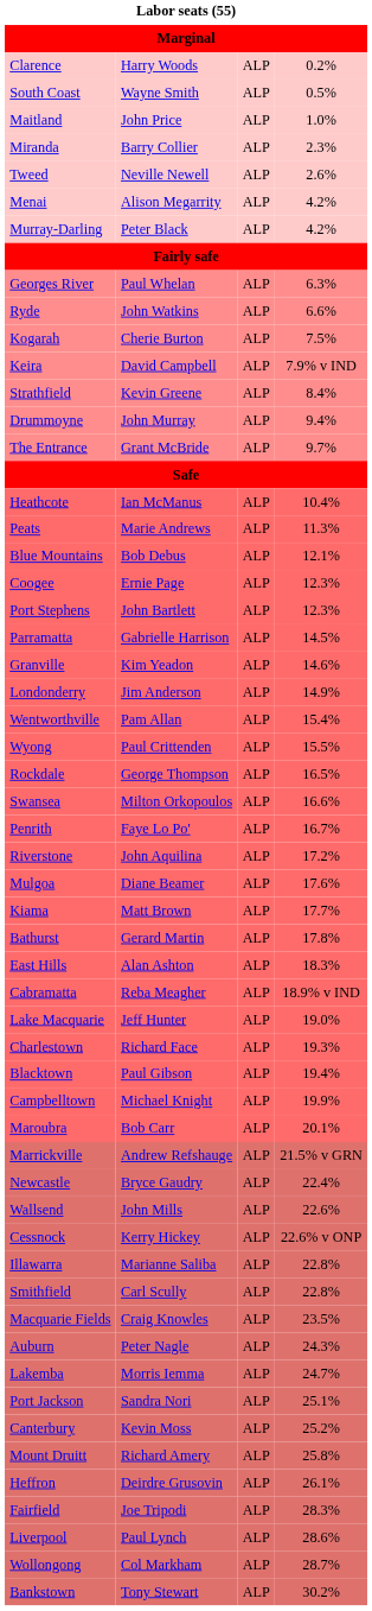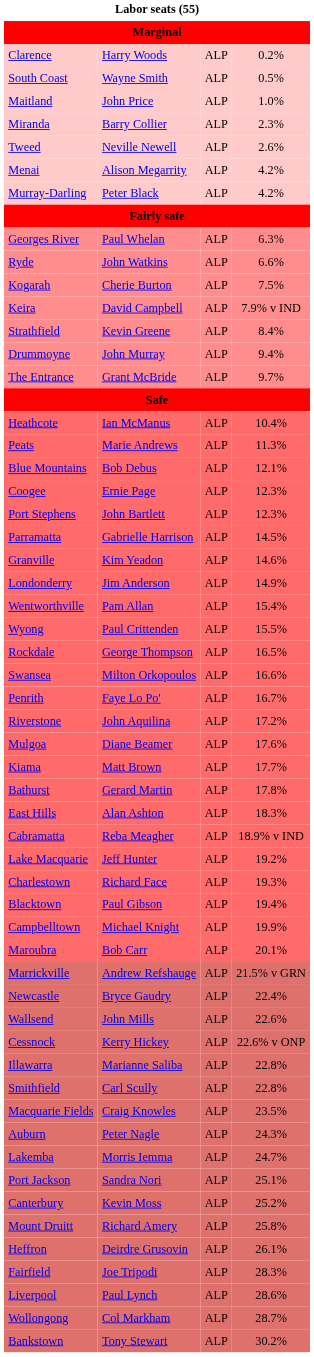 <table class="toccolours" cellpadding="5" cellspacing="0" style="float:left; margin-right:.5em; margin-top:.4em; font-size:90%;">
 <tr>
 <td COLSPAN=4 align="center"><strong>Labor seats (55)</strong></td>
 </tr>
 <tr>
 <td COLSPAN=4 align="center" bgcolor="red"><span><strong>Marginal</strong></span></td>
 </tr>
 <tr>
 <td align="left" bgcolor="FFCACA"><a href='#'>Clarence</a></td>
 <td align="left" bgcolor="FFCACA"><a href='#'>Harry Woods</a></td>
 <td align="left" bgcolor="FFCACA">ALP</td>
 <td align="center" bgcolor="FFCACA">0.2%</td>
 </tr>
 <tr>
 <td align="left" bgcolor="FFCACA"><a href='#'>South Coast</a></td>
 <td align="left" bgcolor="FFCACA"><a href='#'>Wayne Smith</a></td>
 <td align="left" bgcolor="FFCACA">ALP</td>
 <td align="center" bgcolor="FFCACA">0.5%</td>
 </tr>
 <tr>
 <td align="left" bgcolor="FFCACA"><a href='#'>Maitland</a></td>
 <td align="left" bgcolor="FFCACA"><a href='#'>John Price</a></td>
 <td align="left" bgcolor="FFCACA">ALP</td>
 <td align="center" bgcolor="FFCACA">1.0%</td>
 </tr>
 <tr>
 <td align="left" bgcolor="FFCACA"><a href='#'>Miranda</a></td>
 <td align="left" bgcolor="FFCACA"><a href='#'>Barry Collier</a></td>
 <td align="left" bgcolor="FFCACA">ALP</td>
 <td align="center" bgcolor="FFCACA">2.3%</td>
 </tr>
 <tr>
 <td align="left" bgcolor="FFCACA"><a href='#'>Tweed</a></td>
 <td align="left" bgcolor="FFCACA"><a href='#'>Neville Newell</a></td>
 <td align="left" bgcolor="FFCACA">ALP</td>
 <td align="center" bgcolor="FFCACA">2.6%</td>
 </tr>
 <tr>
 <td align="left" bgcolor="FFCACA"><a href='#'>Menai</a></td>
 <td align="left" bgcolor="FFCACA"><a href='#'>Alison Megarrity</a></td>
 <td align="left" bgcolor="FFCACA">ALP</td>
 <td align="center" bgcolor="FFCACA">4.2%</td>
 </tr>
 <tr>
 <td align="left" bgcolor="FFCACA"><a href='#'>Murray-Darling</a></td>
 <td align="left" bgcolor="FFCACA"><a href='#'>Peter Black</a></td>
 <td align="left" bgcolor="FFCACA">ALP</td>
 <td align="center" bgcolor="FFCACA">4.2%</td>
 </tr>
 <tr>
 <td COLSPAN=4 align="center" bgcolor="red"><span><strong>Fairly safe</strong></span></td>
 </tr>
 <tr>
 <td align="left" bgcolor="FF8D8D"><a href='#'>Georges River</a></td>
 <td align="left" bgcolor="FF8D8D"><a href='#'>Paul Whelan</a></td>
 <td align="left" bgcolor="FF8D8D">ALP</td>
 <td align="center" bgcolor="FF8D8D">6.3%</td>
 </tr>
 <tr>
 <td align="left" bgcolor="FF8D8D"><a href='#'>Ryde</a></td>
 <td align="left" bgcolor="FF8D8D"><a href='#'>John Watkins</a></td>
 <td align="left" bgcolor="FF8D8D">ALP</td>
 <td align="center" bgcolor="FF8D8D">6.6%</td>
 </tr>
 <tr>
 <td align="left" bgcolor="FF8D8D"><a href='#'>Kogarah</a></td>
 <td align="left" bgcolor="FF8D8D"><a href='#'>Cherie Burton</a></td>
 <td align="left" bgcolor="FF8D8D">ALP</td>
 <td align="center" bgcolor="FF8D8D">7.5%</td>
 </tr>
 <tr>
 <td align="left" bgcolor="FF8D8D"><a href='#'>Keira</a></td>
 <td align="left" bgcolor="FF8D8D"><a href='#'>David Campbell</a></td>
 <td align="left" bgcolor="FF8D8D">ALP</td>
 <td align="center" bgcolor="FF8D8D">7.9% v IND</td>
 </tr>
 <tr>
 <td align="left" bgcolor="FF8D8D"><a href='#'>Strathfield</a></td>
 <td align="left" bgcolor="FF8D8D"><a href='#'>Kevin Greene</a></td>
 <td align="left" bgcolor="FF8D8D">ALP</td>
 <td align="center" bgcolor="FF8D8D">8.4%</td>
 </tr>
 <tr>
 <td align="left" bgcolor="FF8D8D"><a href='#'>Drummoyne</a></td>
 <td align="left" bgcolor="FF8D8D"><a href='#'>John Murray</a></td>
 <td align="left" bgcolor="FF8D8D">ALP</td>
 <td align="center" bgcolor="FF8D8D">9.4%</td>
 </tr>
 <tr>
 <td align="left" bgcolor="FF8D8D"><a href='#'>The Entrance</a></td>
 <td align="left" bgcolor="FF8D8D"><a href='#'>Grant McBride</a></td>
 <td align="left" bgcolor="FF8D8D">ALP</td>
 <td align="center" bgcolor="FF8D8D">9.7%</td>
 </tr>
 <tr>
 <td COLSPAN=4 align="center" bgcolor="red"><span><strong>Safe</strong></span></td>
 </tr>
 <tr>
 <td align="left" bgcolor="FF6B6B"><a href='#'>Heathcote</a></td>
 <td align="left" bgcolor="FF6B6B"><a href='#'>Ian McManus</a></td>
 <td align="left" bgcolor="FF6B6B">ALP</td>
 <td align="center" bgcolor="FF6B6B">10.4%</td>
 </tr>
 <tr>
 <td align="left" bgcolor="FF6B6B"><a href='#'>Peats</a></td>
 <td align="left" bgcolor="FF6B6B"><a href='#'>Marie Andrews</a></td>
 <td align="left" bgcolor="FF6B6B">ALP</td>
 <td align="center" bgcolor="FF6B6B">11.3%</td>
 </tr>
 <tr>
 <td align="left" bgcolor="FF6B6B"><a href='#'>Blue Mountains</a></td>
 <td align="left" bgcolor="FF6B6B"><a href='#'>Bob Debus</a></td>
 <td align="left" bgcolor="FF6B6B">ALP</td>
 <td align="center" bgcolor="FF6B6B">12.1%</td>
 </tr>
 <tr>
 <td align="left" bgcolor="FF6B6B"><a href='#'>Coogee</a></td>
 <td align="left" bgcolor="FF6B6B"><a href='#'>Ernie Page</a></td>
 <td align="left" bgcolor="FF6B6B">ALP</td>
 <td align="center" bgcolor="FF6B6B">12.3%</td>
 </tr>
 <tr>
 <td align="left" bgcolor="FF6B6B"><a href='#'>Port Stephens</a></td>
 <td align="left" bgcolor="FF6B6B"><a href='#'>John Bartlett</a></td>
 <td align="left" bgcolor="FF6B6B">ALP</td>
 <td align="center" bgcolor="FF6B6B">12.3%</td>
 </tr>
 <tr>
 <td align="left" bgcolor="FF6B6B"><a href='#'>Parramatta</a></td>
 <td align="left" bgcolor="FF6B6B"><a href='#'>Gabrielle Harrison</a></td>
 <td align="left" bgcolor="FF6B6B">ALP</td>
 <td align="center" bgcolor="FF6B6B">14.5%</td>
 </tr>
 <tr>
 <td align="left" bgcolor="FF6B6B"><a href='#'>Granville</a></td>
 <td align="left" bgcolor="FF6B6B"><a href='#'>Kim Yeadon</a></td>
 <td align="left" bgcolor="FF6B6B">ALP</td>
 <td align="center" bgcolor="FF6B6B">14.6%</td>
 </tr>
 <tr>
 <td align="left" bgcolor="FF6B6B"><a href='#'>Londonderry</a></td>
 <td align="left" bgcolor="FF6B6B"><a href='#'>Jim Anderson</a></td>
 <td align="left" bgcolor="FF6B6B">ALP</td>
 <td align="center" bgcolor="FF6B6B">14.9%</td>
 </tr>
 <tr>
 <td align="left" bgcolor="FF6B6B"><a href='#'>Wentworthville</a></td>
 <td align="left" bgcolor="FF6B6B"><a href='#'>Pam Allan</a></td>
 <td align="left" bgcolor="FF6B6B">ALP</td>
 <td align="center" bgcolor="FF6B6B">15.4%</td>
 </tr>
 <tr>
 <td align="left" bgcolor="FF6B6B"><a href='#'>Wyong</a></td>
 <td align="left" bgcolor="FF6B6B"><a href='#'>Paul Crittenden</a></td>
 <td align="left" bgcolor="FF6B6B">ALP</td>
 <td align="center" bgcolor="FF6B6B">15.5%</td>
 </tr>
 <tr>
 <td align="left" bgcolor="FF6B6B"><a href='#'>Rockdale</a></td>
 <td align="left" bgcolor="FF6B6B"><a href='#'>George Thompson</a></td>
 <td align="left" bgcolor="FF6B6B">ALP</td>
 <td align="center" bgcolor="FF6B6B">16.5%</td>
 </tr>
 <tr>
 <td align="left" bgcolor="FF6B6B"><a href='#'>Swansea</a></td>
 <td align="left" bgcolor="FF6B6B"><a href='#'>Milton Orkopoulos</a></td>
 <td align="left" bgcolor="FF6B6B">ALP</td>
 <td align="center" bgcolor="FF6B6B">16.6%</td>
 </tr>
 <tr>
 <td align="left" bgcolor="FF6B6B"><a href='#'>Penrith</a></td>
 <td align="left" bgcolor="FF6B6B"><a href='#'>Faye Lo Po'</a></td>
 <td align="left" bgcolor="FF6B6B">ALP</td>
 <td align="center" bgcolor="FF6B6B">16.7%</td>
 </tr>
 <tr>
 <td align="left" bgcolor="FF6B6B"><a href='#'>Riverstone</a></td>
 <td align="left" bgcolor="FF6B6B"><a href='#'>John Aquilina</a></td>
 <td align="left" bgcolor="FF6B6B">ALP</td>
 <td align="center" bgcolor="FF6B6B">17.2%</td>
 </tr>
 <tr>
 <td align="left" bgcolor="FF6B6B"><a href='#'>Mulgoa</a></td>
 <td align="left" bgcolor="FF6B6B"><a href='#'>Diane Beamer</a></td>
 <td align="left" bgcolor="FF6B6B">ALP</td>
 <td align="center" bgcolor="FF6B6B">17.6%</td>
 </tr>
 <tr>
 <td align="left" bgcolor="FF6B6B"><a href='#'>Kiama</a></td>
 <td align="left" bgcolor="FF6B6B"><a href='#'>Matt Brown</a></td>
 <td align="left" bgcolor="FF6B6B">ALP</td>
 <td align="center" bgcolor="FF6B6B">17.7%</td>
 </tr>
 <tr>
 <td align="left" bgcolor="FF6B6B"><a href='#'>Bathurst</a></td>
 <td align="left" bgcolor="FF6B6B"><a href='#'>Gerard Martin</a></td>
 <td align="left" bgcolor="FF6B6B">ALP</td>
 <td align="center" bgcolor="FF6B6B">17.8%</td>
 </tr>
 <tr>
 <td align="left" bgcolor="FF6B6B"><a href='#'>East Hills</a></td>
 <td align="left" bgcolor="FF6B6B"><a href='#'>Alan Ashton</a></td>
 <td align="left" bgcolor="FF6B6B">ALP</td>
 <td align="center" bgcolor="FF6B6B">18.3%</td>
 </tr>
 <tr>
 <td align="left" bgcolor="FF6B6B"><a href='#'>Cabramatta</a></td>
 <td align="left" bgcolor="FF6B6B"><a href='#'>Reba Meagher</a></td>
 <td align="left" bgcolor="FF6B6B">ALP</td>
 <td align="center" bgcolor="FF6B6B">18.9% v IND</td>
 </tr>
 <tr>
 <td align="left" bgcolor="FF6B6B"><a href='#'>Lake Macquarie</a></td>
 <td align="left" bgcolor="FF6B6B"><a href='#'>Jeff Hunter</a></td>
 <td align="left" bgcolor="FF6B6B">ALP</td>
-<td align="center" bgcolor="FF6B6B">19.0%</td>
+<td align="center" bgcolor="FF6B6B">19.2%</td>
 </tr>
 <tr>
 <td align="left" bgcolor="FF6B6B"><a href='#'>Charlestown</a></td>
 <td align="left" bgcolor="FF6B6B"><a href='#'>Richard Face</a></td>
 <td align="left" bgcolor="FF6B6B">ALP</td>
 <td align="center" bgcolor="FF6B6B">19.3%</td>
 </tr>
 <tr>
 <td align="left" bgcolor="FF6B6B"><a href='#'>Blacktown</a></td>
 <td align="left" bgcolor="FF6B6B"><a href='#'>Paul Gibson</a></td>
 <td align="left" bgcolor="FF6B6B">ALP</td>
 <td align="center" bgcolor="FF6B6B">19.4%</td>
 </tr>
 <tr>
 <td align="left" bgcolor="FF6B6B"><a href='#'>Campbelltown</a></td>
 <td align="left" bgcolor="FF6B6B"><a href='#'>Michael Knight</a></td>
 <td align="left" bgcolor="FF6B6B">ALP</td>
 <td align="center" bgcolor="FF6B6B">19.9%</td>
 </tr>
 <tr>
 <td align="left" bgcolor="FF6B6B"><a href='#'>Maroubra</a></td>
 <td align="left" bgcolor="FF6B6B"><a href='#'>Bob Carr</a></td>
 <td align="left" bgcolor="FF6B6B">ALP</td>
 <td align="center" bgcolor="FF6B6B">20.1%</td>
 </tr>
 <tr>
 <td align="left" bgcolor="DF716D"><a href='#'>Marrickville</a></td>
 <td align="left" bgcolor="DF716D"><a href='#'>Andrew Refshauge</a></td>
 <td align="left" bgcolor="DF716D">ALP</td>
 <td align="center" bgcolor="DF716D">21.5% v GRN</td>
 </tr>
 <tr>
 <td align="left" bgcolor="DF716D"><a href='#'>Newcastle</a></td>
 <td align="left" bgcolor="DF716D"><a href='#'>Bryce Gaudry</a></td>
 <td align="left" bgcolor="DF716D">ALP</td>
 <td align="center" bgcolor="DF716D">22.4%</td>
 </tr>
 <tr>
 <td align="left" bgcolor="DF716D"><a href='#'>Wallsend</a></td>
 <td align="left" bgcolor="DF716D"><a href='#'>John Mills</a></td>
 <td align="left" bgcolor="DF716D">ALP</td>
 <td align="center" bgcolor="DF716D">22.6%</td>
 </tr>
 <tr>
 <td align="left" bgcolor="DF716D"><a href='#'>Cessnock</a></td>
 <td align="left" bgcolor="DF716D"><a href='#'>Kerry Hickey</a></td>
 <td align="left" bgcolor="DF716D">ALP</td>
 <td align="center" bgcolor="DF716D">22.6% v ONP</td>
 </tr>
 <tr>
 <td align="left" bgcolor="DF716D"><a href='#'>Illawarra</a></td>
 <td align="left" bgcolor="DF716D"><a href='#'>Marianne Saliba</a></td>
 <td align="left" bgcolor="DF716D">ALP</td>
 <td align="center" bgcolor="DF716D">22.8%</td>
 </tr>
 <tr>
 <td align="left" bgcolor="DF716D"><a href='#'>Smithfield</a></td>
 <td align="left" bgcolor="DF716D"><a href='#'>Carl Scully</a></td>
 <td align="left" bgcolor="DF716D">ALP</td>
 <td align="center" bgcolor="DF716D">22.8%</td>
 </tr>
 <tr>
 <td align="left" bgcolor="DF716D"><a href='#'>Macquarie Fields</a></td>
 <td align="left" bgcolor="DF716D"><a href='#'>Craig Knowles</a></td>
 <td align="left" bgcolor="DF716D">ALP</td>
 <td align="center" bgcolor="DF716D">23.5%</td>
 </tr>
 <tr>
 <td align="left" bgcolor="DF716D"><a href='#'>Auburn</a></td>
 <td align="left" bgcolor="DF716D"><a href='#'>Peter Nagle</a></td>
 <td align="left" bgcolor="DF716D">ALP</td>
 <td align="center" bgcolor="DF716D">24.3%</td>
 </tr>
 <tr>
 <td align="left" bgcolor="DF716D"><a href='#'>Lakemba</a></td>
 <td align="left" bgcolor="DF716D"><a href='#'>Morris Iemma</a></td>
 <td align="left" bgcolor="DF716D">ALP</td>
 <td align="center" bgcolor="DF716D">24.7%</td>
 </tr>
 <tr>
 <td align="left" bgcolor="DF716D"><a href='#'>Port Jackson</a></td>
 <td align="left" bgcolor="DF716D"><a href='#'>Sandra Nori</a></td>
 <td align="left" bgcolor="DF716D">ALP</td>
 <td align="center" bgcolor="DF716D">25.1%</td>
 </tr>
 <tr>
 <td align="left" bgcolor="DF716D"><a href='#'>Canterbury</a></td>
 <td align="left" bgcolor="DF716D"><a href='#'>Kevin Moss</a></td>
 <td align="left" bgcolor="DF716D">ALP</td>
 <td align="center" bgcolor="DF716D">25.2%</td>
 </tr>
 <tr>
 <td align="left" bgcolor="DF716D"><a href='#'>Mount Druitt</a></td>
 <td align="left" bgcolor="DF716D"><a href='#'>Richard Amery</a></td>
 <td align="left" bgcolor="DF716D">ALP</td>
 <td align="center" bgcolor="DF716D">25.8%</td>
 </tr>
 <tr>
 <td align="left" bgcolor="DF716D"><a href='#'>Heffron</a></td>
 <td align="left" bgcolor="DF716D"><a href='#'>Deirdre Grusovin</a></td>
 <td align="left" bgcolor="DF716D">ALP</td>
 <td align="center" bgcolor="DF716D">26.1%</td>
 </tr>
 <tr>
 <td align="left" bgcolor="DF716D"><a href='#'>Fairfield</a></td>
 <td align="left" bgcolor="DF716D"><a href='#'>Joe Tripodi</a></td>
 <td align="left" bgcolor="DF716D">ALP</td>
 <td align="center" bgcolor="DF716D">28.3%</td>
 </tr>
 <tr>
 <td align="left" bgcolor="DF716D"><a href='#'>Liverpool</a></td>
 <td align="left" bgcolor="DF716D"><a href='#'>Paul Lynch</a></td>
 <td align="left" bgcolor="DF716D">ALP</td>
 <td align="center" bgcolor="DF716D">28.6%</td>
 </tr>
 <tr>
 <td align="left" bgcolor="DF716D"><a href='#'>Wollongong</a></td>
 <td align="left" bgcolor="DF716D"><a href='#'>Col Markham</a></td>
 <td align="left" bgcolor="DF716D">ALP</td>
 <td align="center" bgcolor="DF716D">28.7%</td>
 </tr>
 <tr>
 <td align="left" bgcolor="DF716D"><a href='#'>Bankstown</a></td>
 <td align="left" bgcolor="DF716D"><a href='#'>Tony Stewart</a></td>
 <td align="left" bgcolor="DF716D">ALP</td>
 <td align="center" bgcolor="DF716D">30.2%</td>
 </tr>
 <tr>
 </tr>
 </table>
